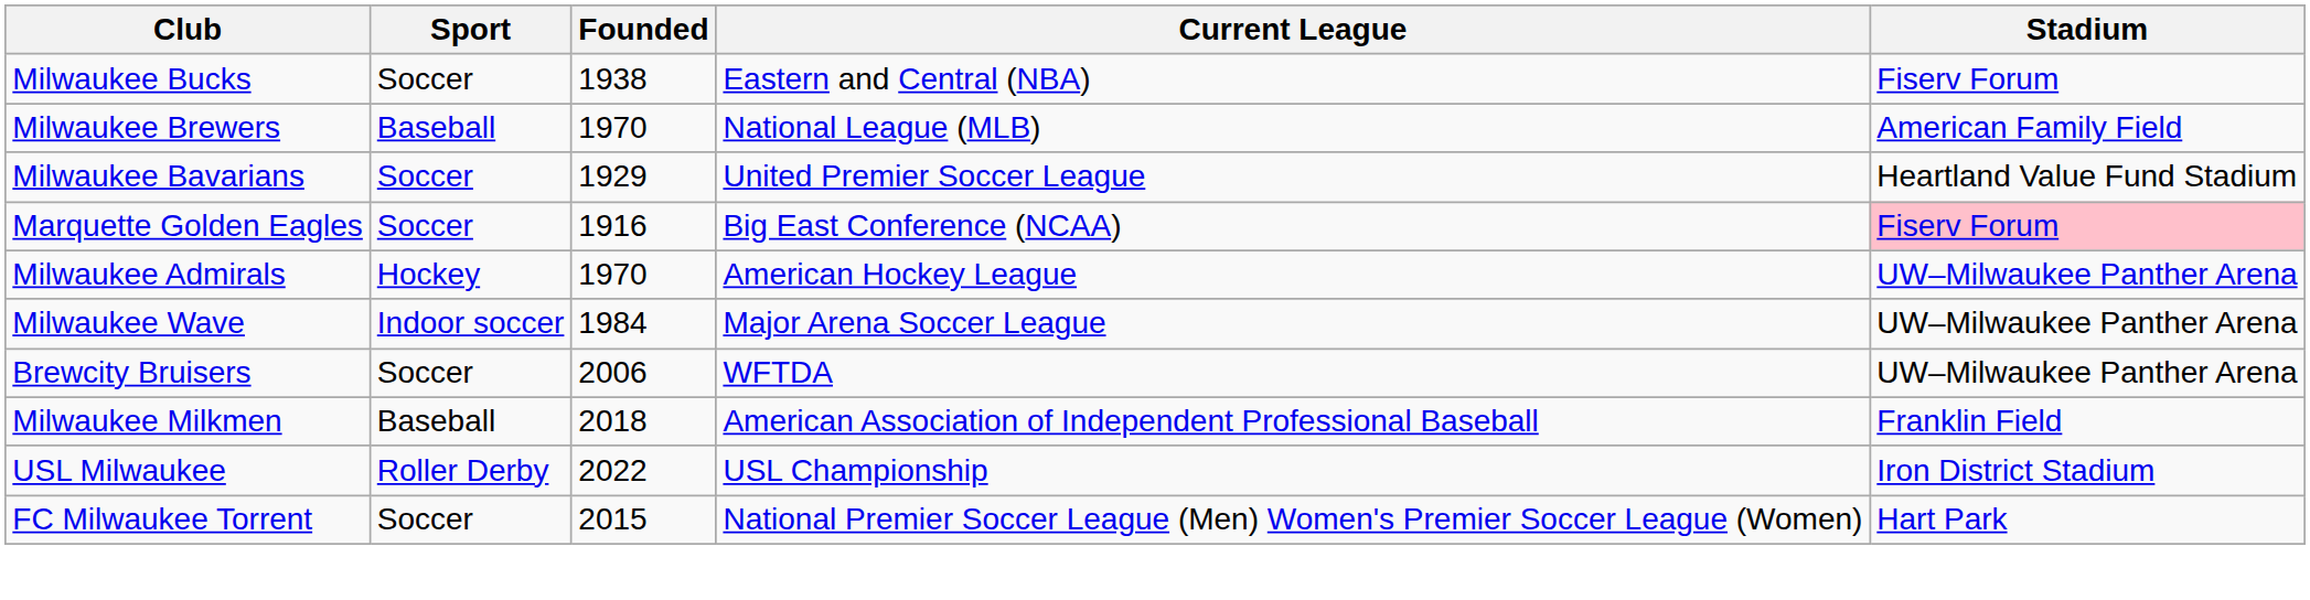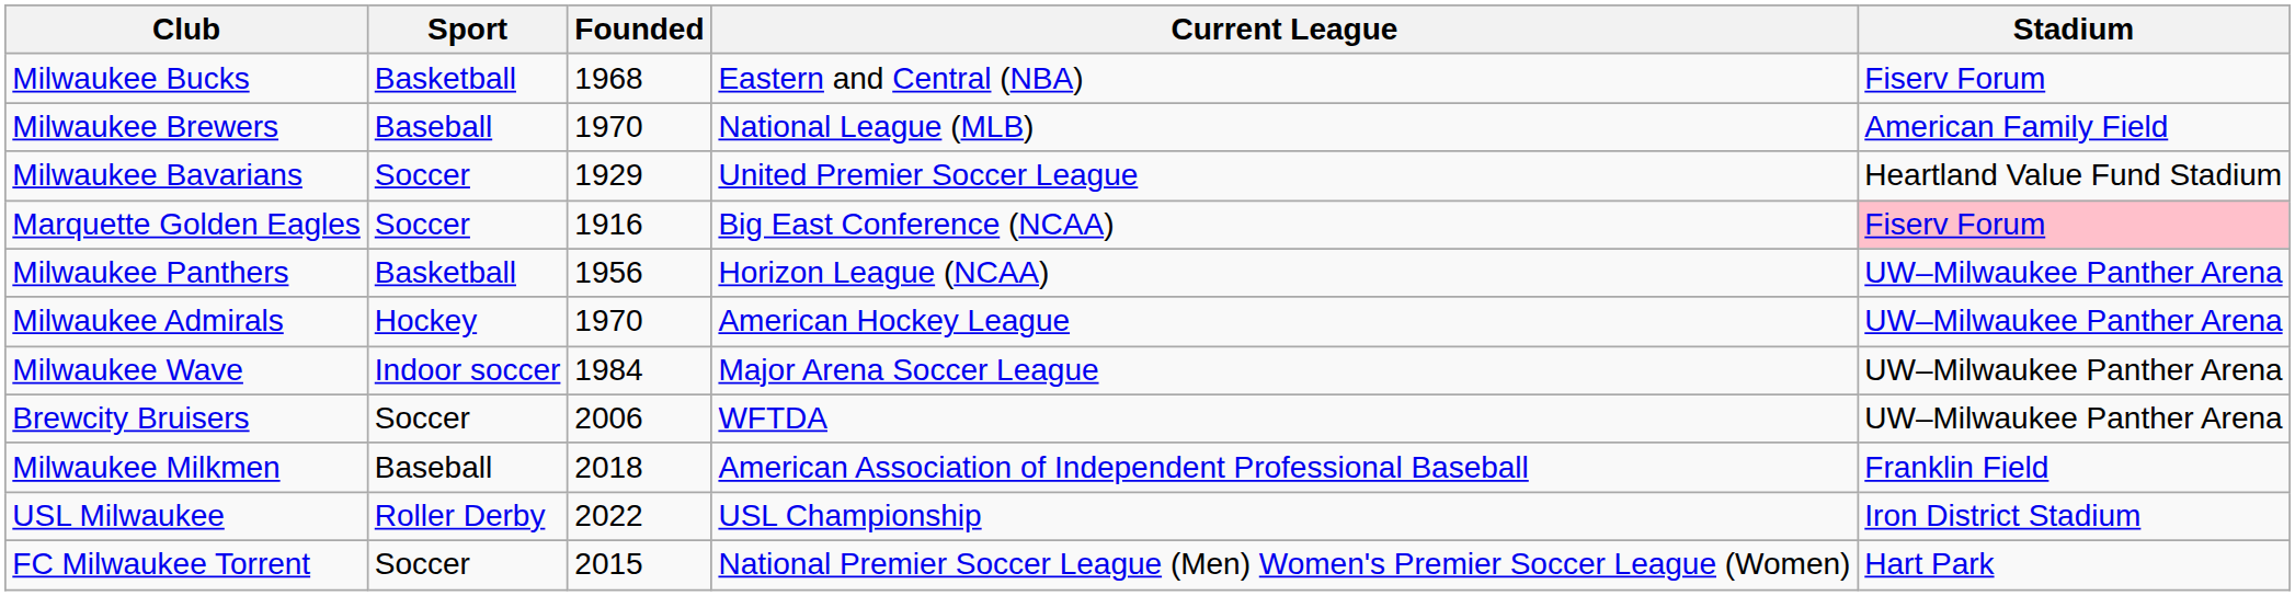 <table class="wikitable">
 <tr>
 <th>Club</th>
 <th>Sport</th>
 <th>Founded</th>
 <th>Current League</th>
 <th>Stadium</th>
 </tr>
 <tr>
 <td><a href='#'>Milwaukee Bucks</a></td>
-<td>Soccer</td>
-<td>1938</td>
+<td><a href='#'>Basketball</a></td>
+<td>1968</td>
 <td><a href='#'>Eastern</a> and <a href='#'>Central</a> (<a href='#'>NBA</a>)</td>
 <td><a href='#'>Fiserv Forum</a></td>
 </tr>
 <tr>
 <td><a href='#'>Milwaukee Brewers</a></td>
 <td><a href='#'>Baseball</a></td>
 <td>1970</td>
 <td><a href='#'>National League</a> (<a href='#'>MLB</a>)</td>
 <td><a href='#'>American Family Field</a></td>
 </tr>
 <tr>
 <td><a href='#'>Milwaukee Bavarians</a></td>
 <td><a href='#'>Soccer</a></td>
 <td>1929</td>
 <td><a href='#'>United Premier Soccer League</a></td>
 <td>Heartland Value Fund Stadium</td>
 </tr>
 <tr>
 <td><a href='#'>Marquette Golden Eagles</a></td>
 <td><a href='#'>Soccer</a></td>
 <td>1916</td>
 <td><a href='#'>Big East Conference</a> (<a href='#'>NCAA</a>)</td>
 <td style="background: pink;"><a href='#'>Fiserv Forum</a></td>
+</tr>
+<tr>
+<td><a href='#'>Milwaukee Panthers</a></td>
+<td><a href='#'>Basketball</a></td>
+<td>1956</td>
+<td><a href='#'>Horizon League</a> (<a href='#'>NCAA</a>)</td>
+<td><a href='#'>UW–Milwaukee Panther Arena</a></td>
 </tr>
 <tr>
 <td><a href='#'>Milwaukee Admirals</a></td>
 <td><a href='#'>Hockey</a></td>
 <td>1970</td>
 <td><a href='#'>American Hockey League</a></td>
 <td><a href='#'>UW–Milwaukee Panther Arena</a></td>
 </tr>
 <tr>
 <td><a href='#'>Milwaukee Wave</a></td>
 <td><a href='#'>Indoor soccer</a></td>
 <td>1984</td>
 <td><a href='#'>Major Arena Soccer League</a></td>
 <td>UW–Milwaukee Panther Arena</td>
 </tr>
 <tr>
 <td><a href='#'>Brewcity Bruisers</a></td>
 <td>Soccer</td>
 <td>2006</td>
 <td><a href='#'>WFTDA</a></td>
 <td>UW–Milwaukee Panther Arena</td>
 </tr>
 <tr>
 <td><a href='#'>Milwaukee Milkmen</a></td>
 <td>Baseball</td>
 <td>2018</td>
 <td><a href='#'>American Association of Independent Professional Baseball</a></td>
 <td><a href='#'>Franklin Field</a></td>
 </tr>
 <tr>
 <td><a href='#'>USL Milwaukee</a></td>
 <td><a href='#'>Roller Derby</a></td>
 <td>2022</td>
 <td><a href='#'>USL Championship</a></td>
 <td><a href='#'>Iron District Stadium</a></td>
 </tr>
 <tr>
 <td><a href='#'>FC Milwaukee Torrent</a></td>
 <td>Soccer</td>
 <td>2015</td>
 <td><a href='#'>National Premier Soccer League</a> (Men) <a href='#'>Women's Premier Soccer League</a> (Women)</td>
 <td><a href='#'>Hart Park</a></td>
 </tr>
 </table>
